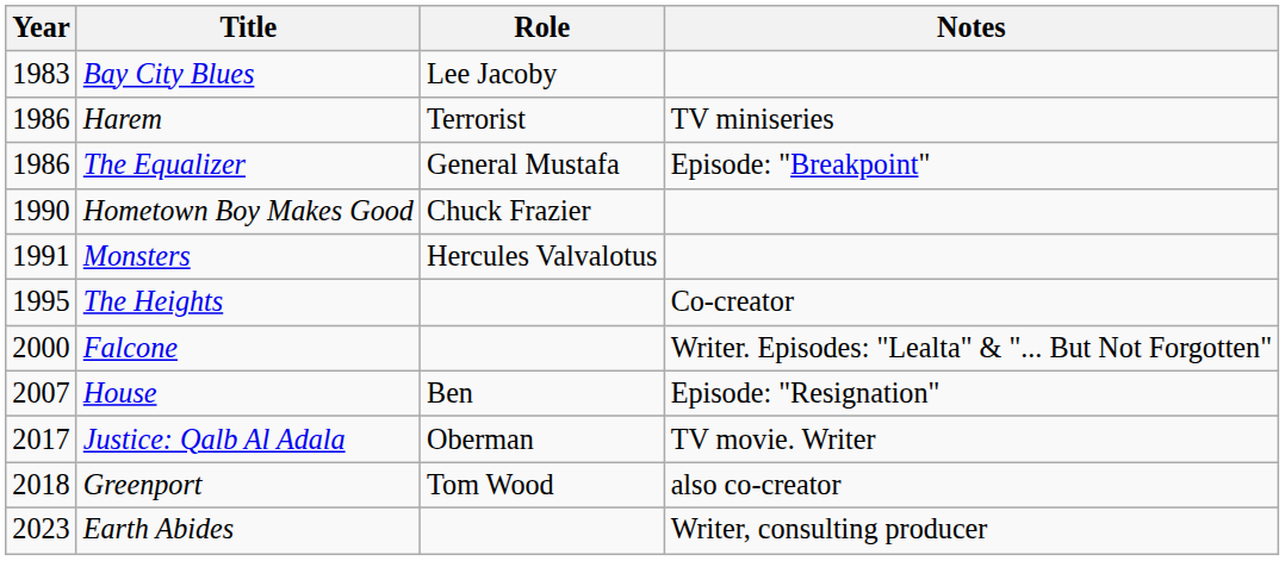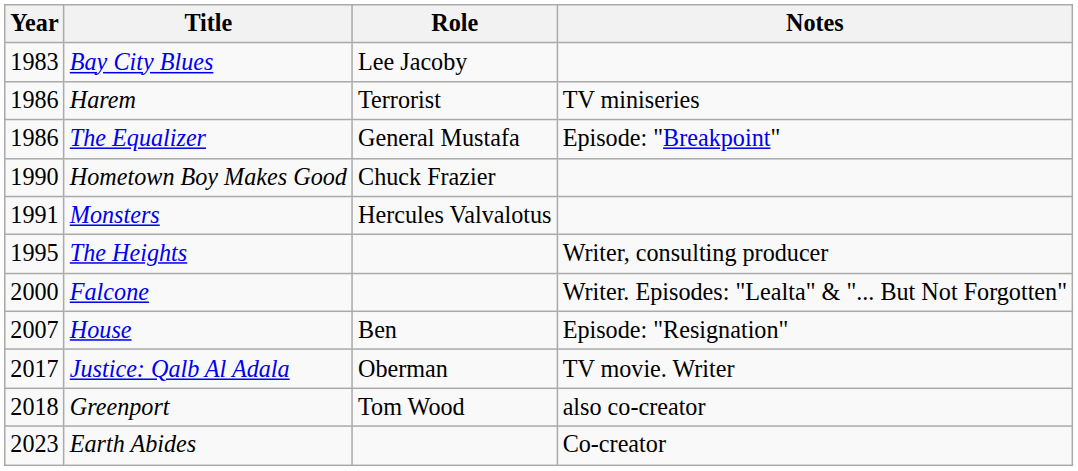 <table class="wikitable sortable">
 <tr>
 <th>Year</th>
 <th>Title</th>
 <th>Role</th>
 <th>Notes</th>
 </tr>
 <tr>
 <td>1983</td>
 <td><em><a href='#'>Bay City Blues</a></em></td>
 <td>Lee Jacoby</td>
 <td></td>
 </tr>
 <tr>
 <td>1986</td>
 <td><em>Harem</em></td>
 <td>Terrorist</td>
 <td>TV miniseries</td>
 </tr>
 <tr>
 <td>1986</td>
 <td><em><a href='#'>The Equalizer</a></em></td>
 <td>General Mustafa</td>
 <td>Episode: "<a href='#'>Breakpoint</a>"</td>
 </tr>
 <tr>
 <td>1990</td>
 <td><em>Hometown Boy Makes Good</em></td>
 <td>Chuck Frazier</td>
 <td></td>
 </tr>
 <tr>
 <td>1991</td>
 <td><em><a href='#'>Monsters</a></em></td>
 <td>Hercules Valvalotus</td>
 <td></td>
 </tr>
 <tr>
 <td>1995</td>
 <td><em><a href='#'>The Heights</a></em></td>
 <td></td>
-<td>Co-creator</td>
+<td>Writer, consulting producer</td>
 </tr>
 <tr>
 <td>2000</td>
 <td><em><a href='#'>Falcone</a></em></td>
 <td></td>
 <td>Writer. Episodes: "Lealta" & "... But Not Forgotten"</td>
 </tr>
 <tr>
 <td>2007</td>
 <td><em><a href='#'>House</a></em></td>
 <td>Ben</td>
 <td>Episode: "Resignation"</td>
 </tr>
 <tr>
 <td>2017</td>
 <td><em><a href='#'>Justice: Qalb Al Adala</a></em></td>
 <td>Oberman</td>
 <td>TV movie. Writer</td>
 </tr>
 <tr>
 <td>2018</td>
 <td><em>Greenport</em></td>
 <td>Tom Wood</td>
 <td>also co-creator</td>
 </tr>
 <tr>
 <td>2023</td>
 <td><em>Earth Abides</em></td>
 <td></td>
-<td>Writer, consulting producer</td>
+<td>Co-creator</td>
 </tr>
 </table>
